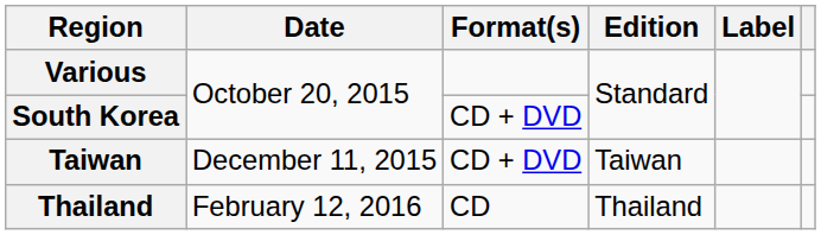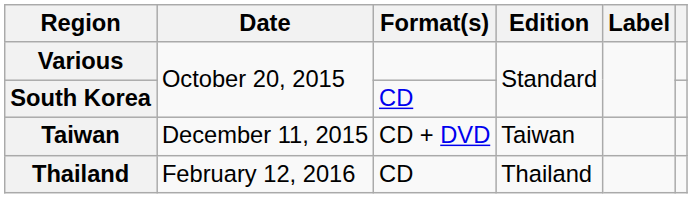 <table class="wikitable plainrowheaders">
 <tr>
 <th>Region</th>
 <th>Date</th>
 <th>Format(s)</th>
 <th>Edition</th>
 <th>Label</th>
 <th></th>
 </tr>
 <tr>
 <th scope="row">Various</th>
 <td rowspan="2">October 20, 2015</td>
 <td></td>
 <td rowspan="2">Standard</td>
 <td rowspan="2"></td>
 <td></td>
 </tr>
 <tr>
 <th scope="row">South Korea</th>
-<td>CD + <a href='#'>DVD</a></td>
+<td><a href='#'>CD</a></td>
 <td></td>
 </tr>
 <tr>
 <th scope="row">Taiwan</th>
 <td>December 11, 2015</td>
 <td>CD + <a href='#'>DVD</a></td>
 <td>Taiwan</td>
 <td></td>
 <td></td>
 </tr>
 <tr>
 <th scope="row">Thailand</th>
 <td>February 12, 2016</td>
 <td>CD</td>
 <td>Thailand</td>
 <td></td>
 <td></td>
 </tr>
 </table>
